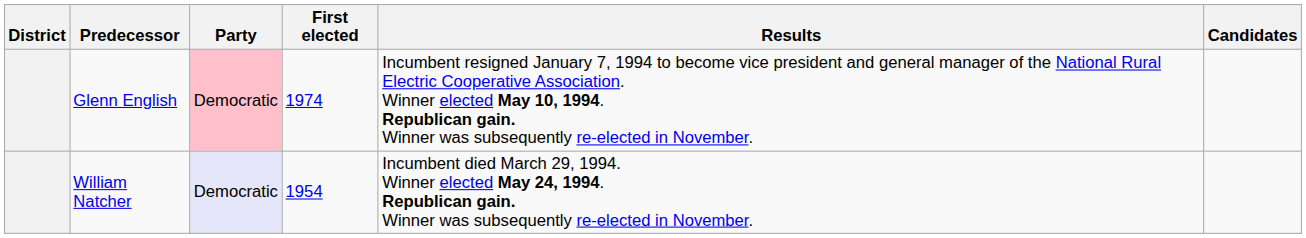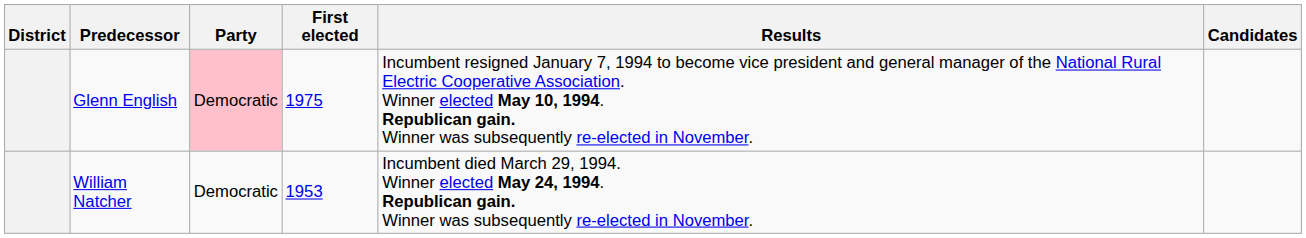 <table class=wikitable>
 <tr valign=bottom>
 <th>District</th>
 <th>Predecessor</th>
 <th>Party</th>
 <th>First elected</th>
 <th>Results </th>
 <th>Candidates</th>
 </tr>
 <tr>
 <th></th>
 <td><a href='#'>Glenn English</a></td>
 <td style="background: pink;">Democratic</td>
-<td><a href='#'>1974</a></td>
+<td><a href='#'>1975</a></td>
 <td>Incumbent resigned January 7, 1994 to become vice president and general manager of the <a href='#'>National Rural Electric Cooperative Association</a>.<br>Winner <a href='#'>elected</a> <strong>May 10, 1994</strong>.<br><strong>Republican gain.</strong><br>Winner was subsequently <a href='#'>re-elected in November</a>.</td>
 <td nowrap></td>
 </tr>
 <tr>
 <th></th>
 <td><a href='#'>William Natcher</a></td>
-<td style="background: lavender;">Democratic</td>
-<td><a href='#'>1954 </a></td>
+<td>Democratic</td>
+<td><a href='#'>1953 </a></td>
 <td>Incumbent died March 29, 1994.<br>Winner <a href='#'>elected</a> <strong>May 24, 1994</strong>.<br><strong>Republican gain.</strong><br>Winner was subsequently <a href='#'>re-elected in November</a>.</td>
 <td nowrap></td>
 </tr>
 </table>
